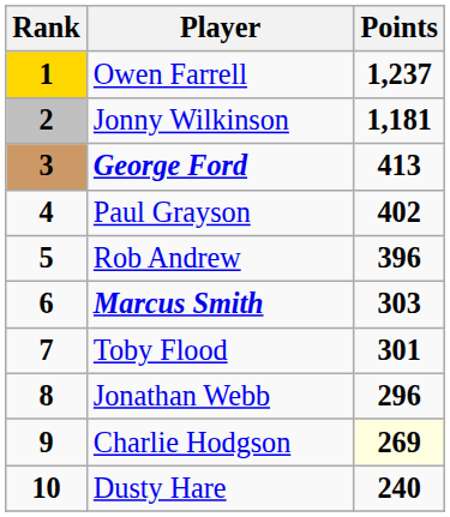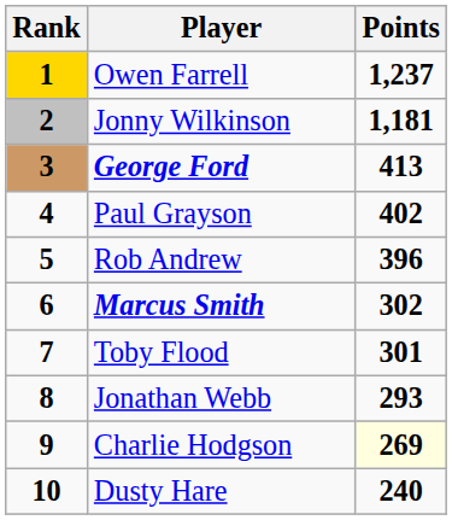 <table class="wikitable">
 <tr>
 <th width=35>Rank</th>
 <th width=140>Player</th>
 <th width=40>Points</th>
 </tr>
 <tr>
 <td align=center bgcolor=Gold><strong>1</strong></td>
 <td><a href='#'>Owen Farrell</a></td>
 <td align=center><strong>1,237</strong></td>
 </tr>
 <tr>
 <td align=center bgcolor=Silver><strong>2</strong></td>
 <td><a href='#'>Jonny Wilkinson</a></td>
 <td align=center><strong>1,181</strong></td>
 </tr>
 <tr>
 <td align=center bgcolor=#cc9966><strong>3</strong></td>
 <td><strong><em><a href='#'>George Ford</a></em></strong></td>
 <td align=center><strong>413</strong></td>
 </tr>
 <tr>
 <td align=center><strong>4</strong></td>
 <td><a href='#'>Paul Grayson</a></td>
 <td align=center><strong>402</strong></td>
 </tr>
 <tr>
 <td align=center><strong>5</strong></td>
 <td><a href='#'>Rob Andrew</a></td>
 <td align=center><strong>396</strong></td>
 </tr>
 <tr>
 <td align=center><strong>6</strong></td>
 <td><strong><em><a href='#'>Marcus Smith</a></em></strong></td>
-<td align=center><strong>303</strong></td>
+<td align=center><strong>302</strong></td>
 </tr>
 <tr>
 <td align=center><strong>7</strong></td>
 <td><a href='#'>Toby Flood</a></td>
 <td align=center><strong>301</strong></td>
 </tr>
 <tr>
 <td align=center><strong>8</strong></td>
 <td><a href='#'>Jonathan Webb</a></td>
-<td align=center><strong>296</strong></td>
+<td align=center><strong>293</strong></td>
 </tr>
 <tr>
 <td align=center><strong>9</strong></td>
 <td><a href='#'>Charlie Hodgson</a></td>
 <td align=center style="background: lightyellow;"><strong>269</strong></td>
 </tr>
 <tr>
 <td align=center><strong>10</strong></td>
 <td><a href='#'>Dusty Hare</a></td>
 <td align=center><strong>240</strong></td>
 </tr>
 </table>
